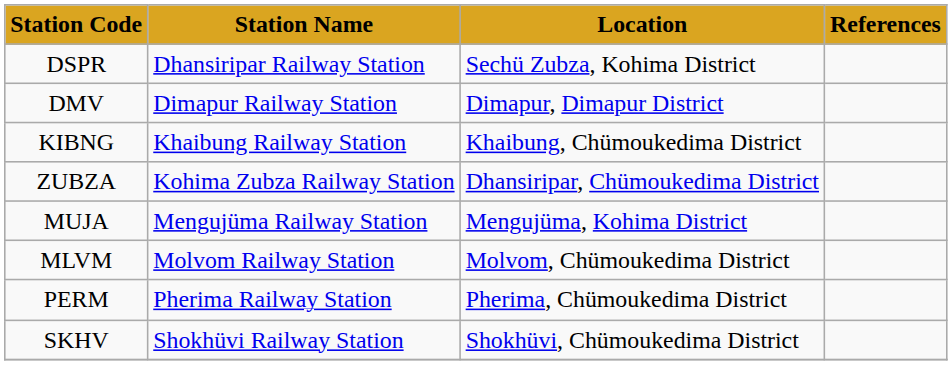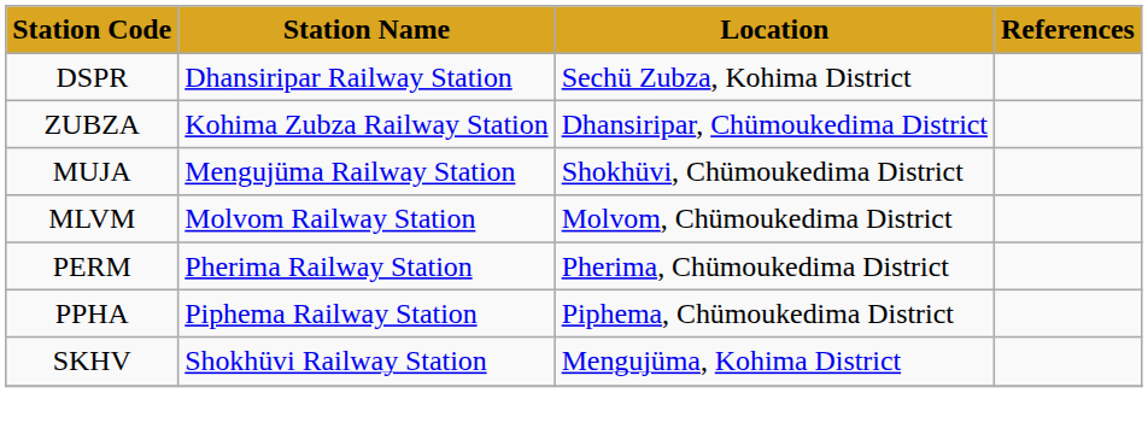 <table class="wikitable sortable" style="font-size:95%;">
 <tr>
 <th style="background-color:#DAA520">Station Code</th>
 <th style="background-color:#DAA520">Station Name</th>
 <th style="background-color:#DAA520">Location</th>
 <th style="background-color:#DAA520">References</th>
 </tr>
 <tr>
 <td align=center>DSPR</td>
 <td><a href='#'>Dhansiripar Railway Station</a></td>
 <td><a href='#'>Sechü Zubza</a>, Kohima District</td>
 <td></td>
 </tr>
 <tr>
-<td align=center>DMV</td>
-<td><a href='#'>Dimapur Railway Station</a></td>
-<td><a href='#'>Dimapur</a>, <a href='#'>Dimapur District</a></td>
-<td></td>
-</tr>
-<tr>
-<td align=center>KIBNG</td>
-<td><a href='#'>Khaibung Railway Station</a></td>
-<td><a href='#'>Khaibung</a>, Chümoukedima District</td>
-<td></td>
-</tr>
-<tr>
 <td align=center>ZUBZA</td>
 <td><a href='#'>Kohima Zubza Railway Station</a></td>
 <td><a href='#'>Dhansiripar</a>, <a href='#'>Chümoukedima District</a></td>
 <td></td>
 </tr>
 <tr>
 <td align=center>MUJA</td>
 <td><a href='#'>Mengujüma Railway Station</a></td>
-<td><a href='#'>Mengujüma</a>, <a href='#'>Kohima District</a></td>
+<td><a href='#'>Shokhüvi</a>, Chümoukedima District</td>
 <td></td>
 </tr>
 <tr>
 <td align=center>MLVM</td>
 <td><a href='#'>Molvom Railway Station</a></td>
 <td><a href='#'>Molvom</a>, Chümoukedima District</td>
 <td></td>
 </tr>
 <tr>
 <td align=center>PERM</td>
 <td><a href='#'>Pherima Railway Station</a></td>
 <td><a href='#'>Pherima</a>, Chümoukedima District</td>
 <td></td>
 </tr>
 <tr>
+<td align=center>PPHA</td>
+<td><a href='#'>Piphema Railway Station</a></td>
+<td><a href='#'>Piphema</a>, Chümoukedima District</td>
+<td></td>
+</tr>
+<tr>
 <td align=center>SKHV</td>
 <td><a href='#'>Shokhüvi Railway Station</a></td>
-<td><a href='#'>Shokhüvi</a>, Chümoukedima District</td>
+<td><a href='#'>Mengujüma</a>, <a href='#'>Kohima District</a></td>
 <td></td>
 </tr>
 <tr>
 </tr>
 </table>
